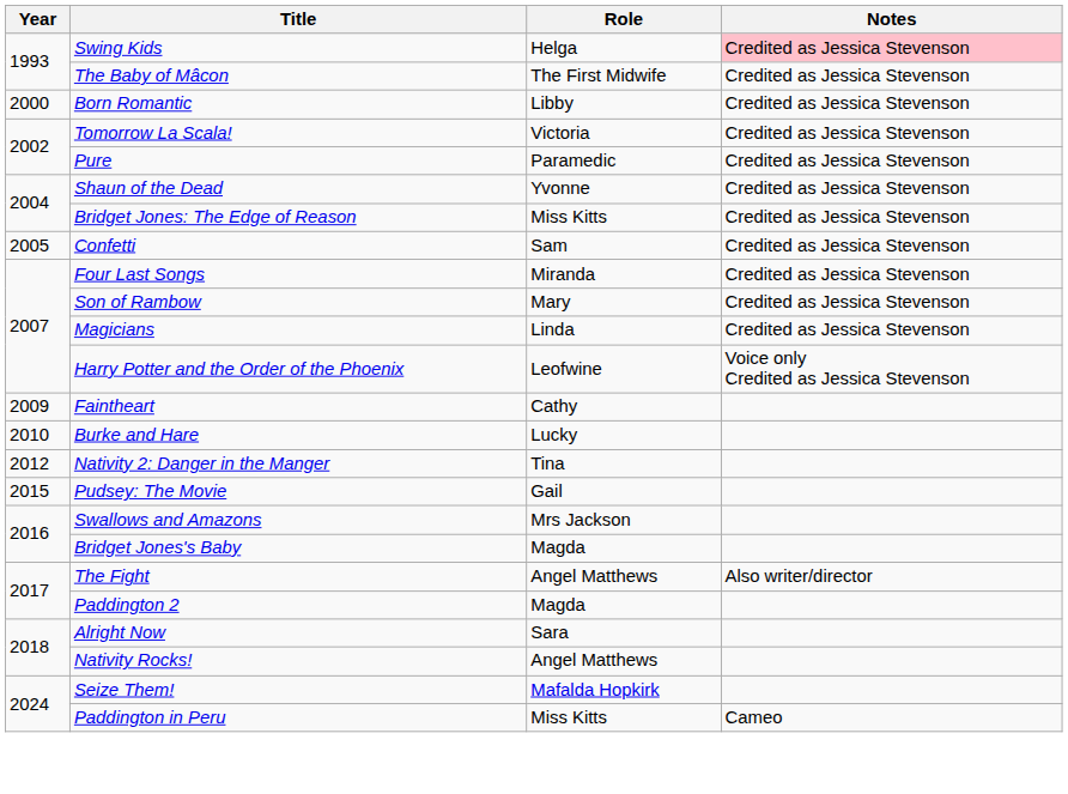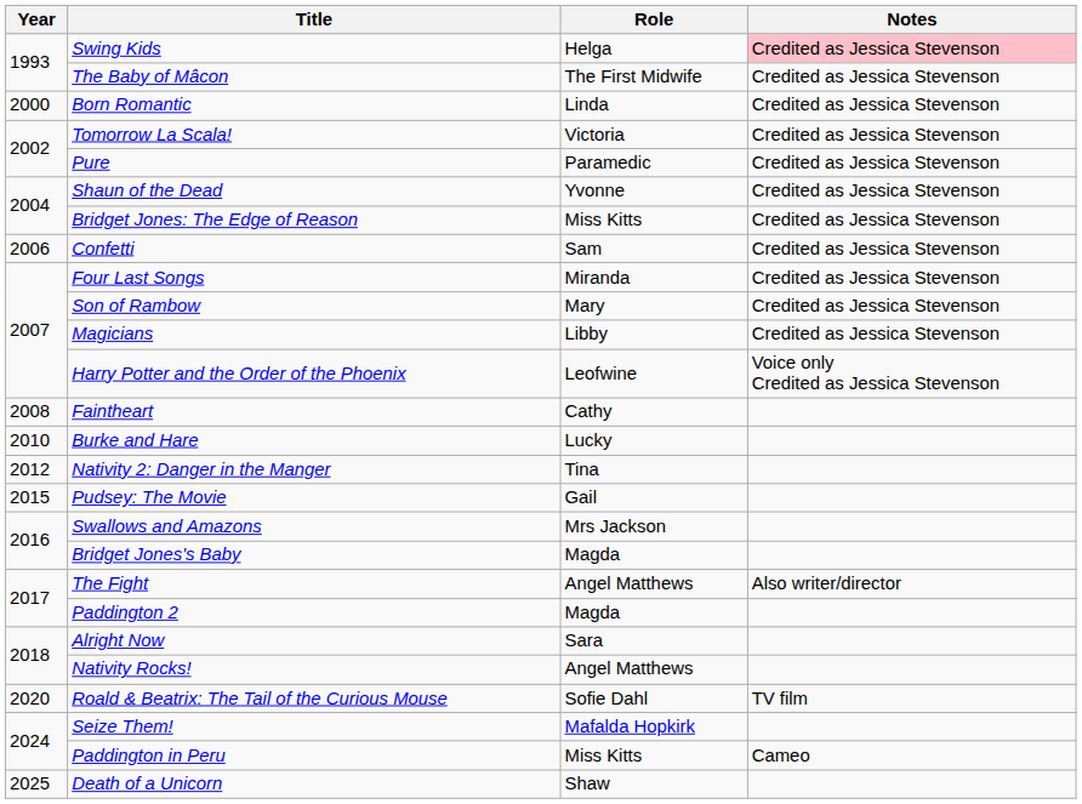 <table class="wikitable" style="width:60%;">
 <tr style="background:#ccc; text-align:center;">
 <th>Year</th>
 <th>Title</th>
 <th>Role</th>
 <th>Notes</th>
 </tr>
 <tr>
 <td rowspan="2">1993</td>
 <td><em><a href='#'>Swing Kids</a></em></td>
 <td>Helga</td>
 <td style="background: pink;">Credited as Jessica Stevenson</td>
 </tr>
 <tr>
 <td><em><a href='#'>The Baby of Mâcon</a></em></td>
 <td>The First Midwife</td>
 <td>Credited as Jessica Stevenson</td>
 </tr>
 <tr>
 <td>2000</td>
 <td><em><a href='#'>Born Romantic</a></em></td>
-<td>Libby</td>
+<td>Linda</td>
 <td>Credited as Jessica Stevenson</td>
 </tr>
 <tr>
 <td rowspan="2">2002</td>
 <td><em><a href='#'>Tomorrow La Scala!</a></em></td>
 <td>Victoria</td>
 <td>Credited as Jessica Stevenson</td>
 </tr>
 <tr>
 <td><em><a href='#'>Pure</a></em></td>
 <td>Paramedic</td>
 <td>Credited as Jessica Stevenson</td>
 </tr>
 <tr>
 <td rowspan="2">2004</td>
 <td><em><a href='#'>Shaun of the Dead</a></em></td>
 <td>Yvonne</td>
 <td>Credited as Jessica Stevenson</td>
 </tr>
 <tr>
 <td><em><a href='#'>Bridget Jones: The Edge of Reason</a></em></td>
 <td>Miss Kitts</td>
 <td>Credited as Jessica Stevenson</td>
 </tr>
 <tr>
-<td>2005</td>
+<td>2006</td>
 <td><em><a href='#'>Confetti</a></em></td>
 <td>Sam</td>
 <td>Credited as Jessica Stevenson</td>
 </tr>
 <tr>
 <td rowspan="4">2007</td>
 <td><em><a href='#'>Four Last Songs</a></em></td>
 <td>Miranda</td>
 <td>Credited as Jessica Stevenson</td>
 </tr>
 <tr>
 <td><em><a href='#'>Son of Rambow</a></em></td>
 <td>Mary</td>
 <td>Credited as Jessica Stevenson</td>
 </tr>
 <tr>
 <td><em><a href='#'>Magicians</a></em></td>
-<td>Linda</td>
+<td>Libby</td>
 <td>Credited as Jessica Stevenson</td>
 </tr>
 <tr>
 <td><em><a href='#'>Harry Potter and the Order of the Phoenix</a></em></td>
 <td>Leofwine</td>
 <td>Voice only<br>Credited as Jessica Stevenson</td>
 </tr>
 <tr>
-<td>2009</td>
+<td>2008</td>
 <td><em><a href='#'>Faintheart</a></em></td>
 <td>Cathy</td>
 <td></td>
 </tr>
 <tr>
 <td>2010</td>
 <td><em><a href='#'>Burke and Hare</a></em></td>
 <td>Lucky</td>
 <td></td>
 </tr>
 <tr>
 <td>2012</td>
 <td><em><a href='#'>Nativity 2: Danger in the Manger</a></em></td>
 <td>Tina</td>
 <td></td>
 </tr>
 <tr>
 <td>2015</td>
 <td><em><a href='#'>Pudsey: The Movie</a></em></td>
 <td>Gail</td>
 <td></td>
 </tr>
 <tr>
 <td rowspan="2">2016</td>
 <td><em><a href='#'>Swallows and Amazons</a></em></td>
 <td>Mrs Jackson</td>
 <td></td>
 </tr>
 <tr>
 <td><em><a href='#'>Bridget Jones's Baby</a></em></td>
 <td>Magda</td>
 <td></td>
 </tr>
 <tr>
 <td rowspan="2">2017</td>
 <td><em><a href='#'>The Fight</a></em></td>
 <td>Angel Matthews</td>
 <td>Also writer/director</td>
 </tr>
 <tr>
 <td><em><a href='#'>Paddington 2</a></em></td>
 <td>Magda</td>
 <td></td>
 </tr>
 <tr>
 <td rowspan="2">2018</td>
 <td><em><a href='#'>Alright Now</a></em></td>
 <td>Sara</td>
 <td></td>
 </tr>
 <tr>
 <td><em><a href='#'>Nativity Rocks!</a></em></td>
 <td>Angel Matthews</td>
 <td></td>
 </tr>
 <tr>
+<td>2020</td>
+<td><em><a href='#'>Roald & Beatrix: The Tail of the Curious Mouse</a></em></td>
+<td>Sofie Dahl</td>
+<td>TV film</td>
+</tr>
+<tr>
 <td rowspan="2">2024</td>
 <td><em><a href='#'>Seize Them!</a></em></td>
 <td><a href='#'>Mafalda Hopkirk</a></td>
 <td></td>
 </tr>
 <tr>
 <td><em><a href='#'>Paddington in Peru</a></em></td>
 <td>Miss Kitts</td>
 <td>Cameo</td>
 </tr>
+<tr>
+<td>2025</td>
+<td><em><a href='#'>Death of a Unicorn</a></em></td>
+<td>Shaw</td>
+<td></td>
+</tr>
 </table>
